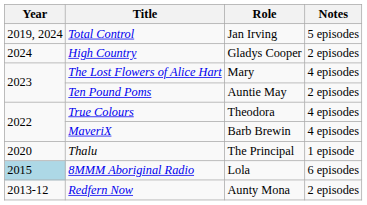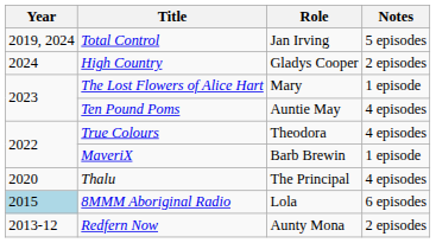 <table class="wikitable">
 <tr>
 <th>Year</th>
 <th>Title</th>
 <th>Role</th>
 <th>Notes</th>
 </tr>
 <tr>
 <td>2019, 2024</td>
 <td><em><a href='#'>Total Control</a></em></td>
 <td>Jan Irving</td>
 <td>5  episodes</td>
 </tr>
 <tr>
 <td>2024</td>
 <td><em><a href='#'>High Country</a></em></td>
 <td>Gladys Cooper</td>
 <td>2 episodes</td>
 </tr>
 <tr>
 <td rowspan="2">2023</td>
 <td><em><a href='#'>The Lost Flowers of Alice Hart</a></em></td>
 <td>Mary</td>
-<td>4 episodes</td>
+<td>1 episode</td>
 </tr>
 <tr>
 <td><em><a href='#'>Ten Pound Poms</a></em></td>
 <td>Auntie May</td>
-<td>2 episodes</td>
+<td>4 episodes</td>
 </tr>
 <tr>
 <td rowspan="2">2022</td>
 <td><em><a href='#'>True Colours</a></em></td>
 <td>Theodora</td>
 <td>4 episodes</td>
 </tr>
 <tr>
 <td><em><a href='#'>MaveriX</a></em></td>
 <td>Barb Brewin</td>
-<td>4 episodes</td>
+<td>1 episode</td>
 </tr>
 <tr>
 <td>2020</td>
 <td><em>Thalu</em></td>
 <td>The Principal</td>
-<td>1 episode</td>
+<td>4 episodes</td>
 </tr>
 <tr>
 <td style="background: lightblue;">2015</td>
 <td><em><a href='#'>8MMM Aboriginal Radio</a></em></td>
 <td>Lola</td>
 <td>6 episodes</td>
 </tr>
 <tr>
 <td>2013-12</td>
 <td><em><a href='#'>Redfern Now</a></em></td>
 <td>Aunty Mona</td>
 <td>2 episodes</td>
 </tr>
 </table>
